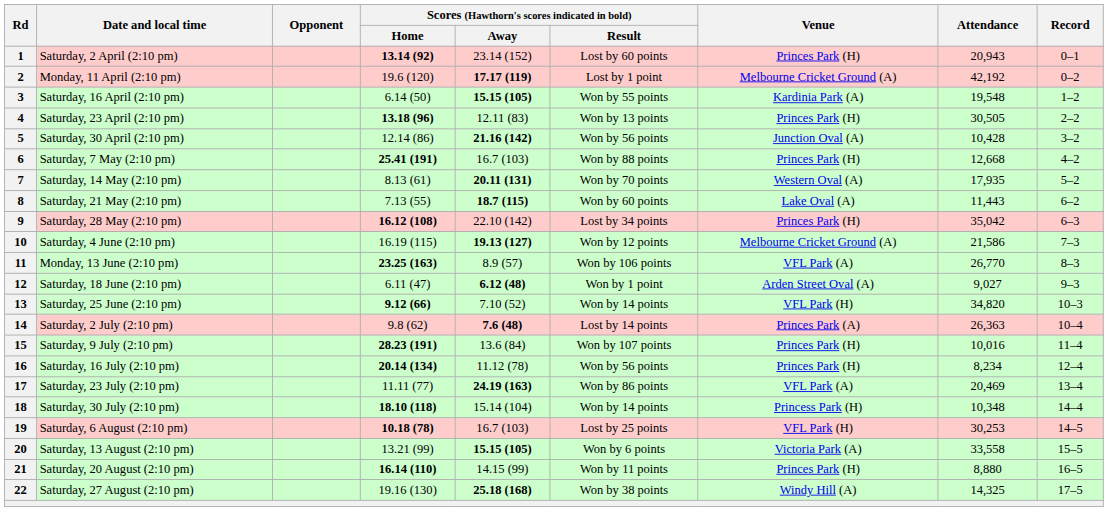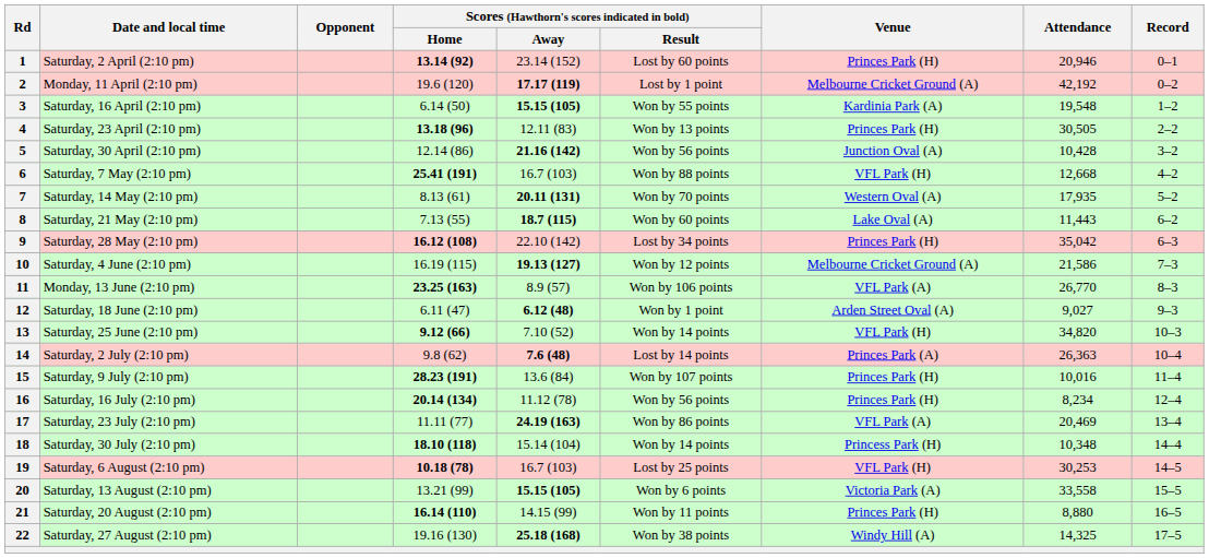 <table class="wikitable" style="font-size:90%; text-align:center; width: 100%; margin-left: auto; margin-right: auto">
 <tr>
 <th rowspan="2">Rd</th>
 <th rowspan="2">Date and local time</th>
 <th rowspan="2">Opponent</th>
 <th colspan="3">Scores <small>(Hawthorn's scores indicated in bold)</small></th>
 <th rowspan="2">Venue</th>
 <th rowspan="2">Attendance</th>
 <th rowspan="2">Record</th>
 </tr>
 <tr>
 <th>Home</th>
 <th>Away</th>
 <th>Result</th>
 </tr>
 <tr style="background:#fcc;">
 <th>1</th>
 <td align=left>Saturday, 2 April (2:10 pm)</td>
 <td align=left></td>
 <td><strong>13.14 (92)</strong></td>
 <td>23.14 (152)</td>
 <td>Lost by 60 points</td>
 <td><a href='#'>Princes Park</a> (H)</td>
-<td>20,943</td>
+<td>20,946</td>
 <td>0–1</td>
 </tr>
 <tr style="background:#fcc;">
 <th>2</th>
 <td align=left>Monday, 11 April (2:10 pm)</td>
 <td align=left></td>
 <td>19.6 (120)</td>
 <td><strong>17.17 (119)</strong></td>
 <td>Lost by 1 point</td>
 <td><a href='#'>Melbourne Cricket Ground</a> (A)</td>
 <td>42,192</td>
 <td>0–2</td>
 </tr>
 <tr style="background:#cfc">
 <th>3</th>
 <td align=left>Saturday, 16 April (2:10 pm)</td>
 <td align=left></td>
 <td>6.14 (50)</td>
 <td><strong>15.15 (105)</strong></td>
 <td>Won by 55 points</td>
 <td><a href='#'>Kardinia Park</a> (A)</td>
 <td>19,548</td>
 <td>1–2</td>
 </tr>
 <tr style="background:#cfc">
 <th>4</th>
 <td align=left>Saturday, 23 April (2:10 pm)</td>
 <td align=left></td>
 <td><strong>13.18 (96)</strong></td>
 <td>12.11 (83)</td>
 <td>Won by 13 points</td>
 <td><a href='#'>Princes Park</a> (H)</td>
 <td>30,505</td>
 <td>2–2</td>
 </tr>
 <tr style="background:#cfc">
 <th>5</th>
 <td align=left>Saturday, 30 April (2:10 pm)</td>
 <td align=left></td>
 <td>12.14 (86)</td>
 <td><strong>21.16 (142)</strong></td>
 <td>Won by 56 points</td>
 <td><a href='#'>Junction Oval</a> (A)</td>
 <td>10,428</td>
 <td>3–2</td>
 </tr>
 <tr style="background:#cfc">
 <th>6</th>
 <td align=left>Saturday, 7 May (2:10 pm)</td>
 <td align=left></td>
 <td><strong>25.41 (191)</strong></td>
 <td>16.7 (103)</td>
 <td>Won by 88 points</td>
-<td><a href='#'>Princes Park</a> (H)</td>
+<td><a href='#'>VFL Park</a> (H)</td>
 <td>12,668</td>
 <td>4–2</td>
 </tr>
 <tr style="background:#cfc">
 <th>7</th>
 <td align=left>Saturday, 14 May (2:10 pm)</td>
 <td align=left></td>
 <td>8.13 (61)</td>
 <td><strong>20.11 (131)</strong></td>
 <td>Won by 70 points</td>
 <td><a href='#'>Western Oval</a> (A)</td>
 <td>17,935</td>
 <td>5–2</td>
 </tr>
 <tr style="background:#cfc">
 <th>8</th>
 <td align=left>Saturday, 21 May (2:10 pm)</td>
 <td align=left></td>
 <td>7.13 (55)</td>
 <td><strong>18.7 (115)</strong></td>
 <td>Won by 60 points</td>
 <td><a href='#'>Lake Oval</a> (A)</td>
 <td>11,443</td>
 <td>6–2</td>
 </tr>
 <tr style="background:#fcc;">
 <th>9</th>
 <td align=left>Saturday, 28 May (2:10 pm)</td>
 <td align=left></td>
 <td><strong>16.12 (108)</strong></td>
 <td>22.10 (142)</td>
 <td>Lost by 34 points</td>
 <td><a href='#'>Princes Park</a> (H)</td>
 <td>35,042</td>
 <td>6–3</td>
 </tr>
 <tr style="background:#cfc">
 <th>10</th>
 <td align=left>Saturday, 4 June (2:10 pm)</td>
 <td align=left></td>
 <td>16.19 (115)</td>
 <td><strong>19.13 (127)</strong></td>
 <td>Won by 12 points</td>
 <td><a href='#'>Melbourne Cricket Ground</a> (A)</td>
 <td>21,586</td>
 <td>7–3</td>
 </tr>
 <tr style="background:#cfc">
 <th>11</th>
 <td align=left>Monday, 13 June (2:10 pm)</td>
 <td align=left></td>
 <td><strong>23.25 (163)</strong></td>
 <td>8.9 (57)</td>
 <td>Won by 106 points</td>
 <td><a href='#'>VFL Park</a> (A)</td>
 <td>26,770</td>
 <td>8–3</td>
 </tr>
 <tr style="background:#cfc">
 <th>12</th>
 <td align=left>Saturday, 18 June (2:10 pm)</td>
 <td align=left></td>
 <td>6.11 (47)</td>
 <td><strong>6.12 (48)</strong></td>
 <td>Won by 1 point</td>
 <td><a href='#'>Arden Street Oval</a> (A)</td>
 <td>9,027</td>
 <td>9–3</td>
 </tr>
 <tr style="background:#cfc">
 <th>13</th>
 <td align=left>Saturday, 25 June (2:10 pm)</td>
 <td align=left></td>
 <td><strong>9.12 (66)</strong></td>
 <td>7.10 (52)</td>
 <td>Won by 14 points</td>
 <td><a href='#'>VFL Park</a> (H)</td>
 <td>34,820</td>
 <td>10–3</td>
 </tr>
 <tr style="background:#fcc;">
 <th>14</th>
 <td align=left>Saturday, 2 July (2:10 pm)</td>
 <td align=left></td>
 <td>9.8 (62)</td>
 <td><strong>7.6 (48)</strong></td>
 <td>Lost by 14 points</td>
 <td><a href='#'>Princes Park</a> (A)</td>
 <td>26,363</td>
 <td>10–4</td>
 </tr>
 <tr style="background:#cfc">
 <th>15</th>
 <td align=left>Saturday, 9 July (2:10 pm)</td>
 <td align=left></td>
 <td><strong>28.23 (191)</strong></td>
 <td>13.6 (84)</td>
 <td>Won by 107 points</td>
 <td><a href='#'>Princes Park</a> (H)</td>
 <td>10,016</td>
 <td>11–4</td>
 </tr>
 <tr style="background:#cfc">
 <th>16</th>
 <td align=left>Saturday, 16 July (2:10 pm)</td>
 <td align=left></td>
 <td><strong>20.14 (134)</strong></td>
 <td>11.12 (78)</td>
 <td>Won by 56 points</td>
 <td><a href='#'>Princes Park</a> (H)</td>
 <td>8,234</td>
 <td>12–4</td>
 </tr>
 <tr style="background:#cfc">
 <th>17</th>
 <td align=left>Saturday, 23 July (2:10 pm)</td>
 <td align=left></td>
 <td>11.11 (77)</td>
 <td><strong>24.19 (163)</strong></td>
 <td>Won by 86 points</td>
 <td><a href='#'>VFL Park</a> (A)</td>
 <td>20,469</td>
 <td>13–4</td>
 </tr>
 <tr style="background:#cfc">
 <th>18</th>
 <td align=left>Saturday, 30 July (2:10 pm)</td>
 <td align=left></td>
 <td><strong>18.10 (118)</strong></td>
 <td>15.14 (104)</td>
 <td>Won by 14 points</td>
 <td><a href='#'>Princess Park</a> (H)</td>
 <td>10,348</td>
 <td>14–4</td>
 </tr>
 <tr style="background:#fcc;">
 <th>19</th>
 <td align=left>Saturday, 6 August (2:10 pm)</td>
 <td align=left></td>
 <td><strong>10.18 (78)</strong></td>
 <td>16.7 (103)</td>
 <td>Lost by 25 points</td>
 <td><a href='#'>VFL Park</a> (H)</td>
 <td>30,253</td>
 <td>14–5</td>
 </tr>
 <tr style="background:#cfc">
 <th>20</th>
 <td align=left>Saturday, 13 August (2:10 pm)</td>
 <td align=left></td>
 <td>13.21 (99)</td>
 <td><strong>15.15 (105)</strong></td>
 <td>Won by 6 points</td>
 <td><a href='#'>Victoria Park</a> (A)</td>
 <td>33,558</td>
 <td>15–5</td>
 </tr>
 <tr style="background:#cfc">
 <th>21</th>
 <td align=left>Saturday, 20 August (2:10 pm)</td>
 <td align=left></td>
 <td><strong>16.14 (110)</strong></td>
 <td>14.15 (99)</td>
 <td>Won by 11 points</td>
 <td><a href='#'>Princes Park</a> (H)</td>
 <td>8,880</td>
 <td>16–5</td>
 </tr>
 <tr style="background:#cfc">
 <th>22</th>
 <td align=left>Saturday, 27 August (2:10 pm)</td>
 <td align=left></td>
 <td>19.16 (130)</td>
 <td><strong>25.18 (168)</strong></td>
 <td>Won by 38 points</td>
 <td><a href='#'>Windy Hill</a> (A)</td>
 <td>14,325</td>
 <td>17–5</td>
 </tr>
 <tr>
 <th colspan=9></th>
 </tr>
 </table>
